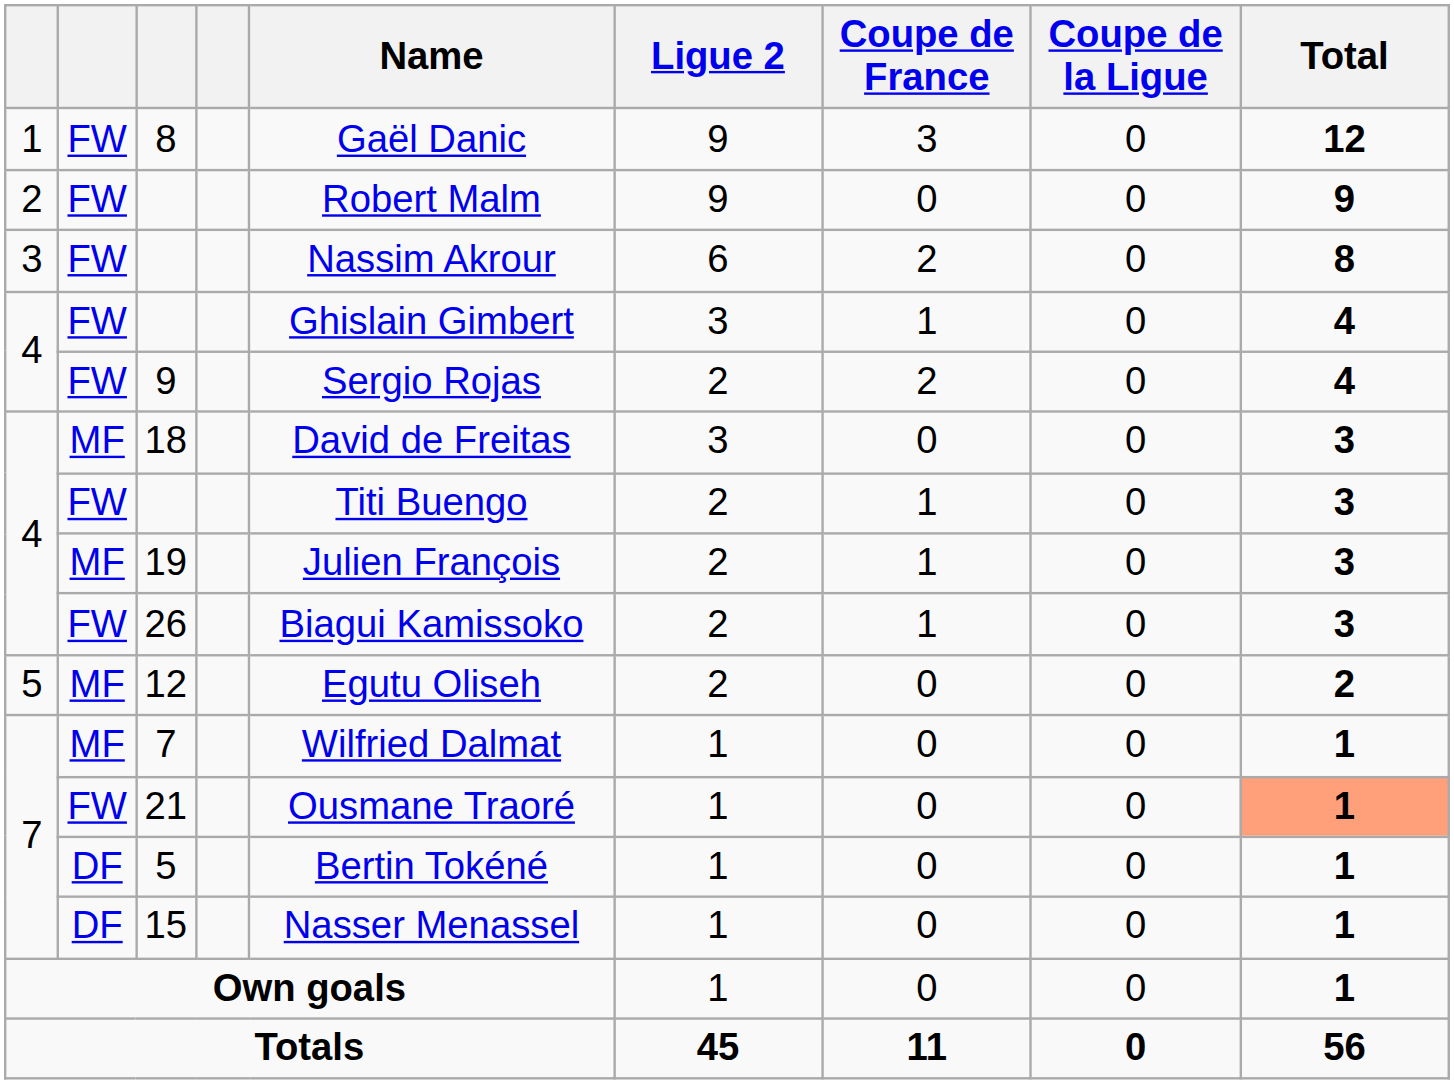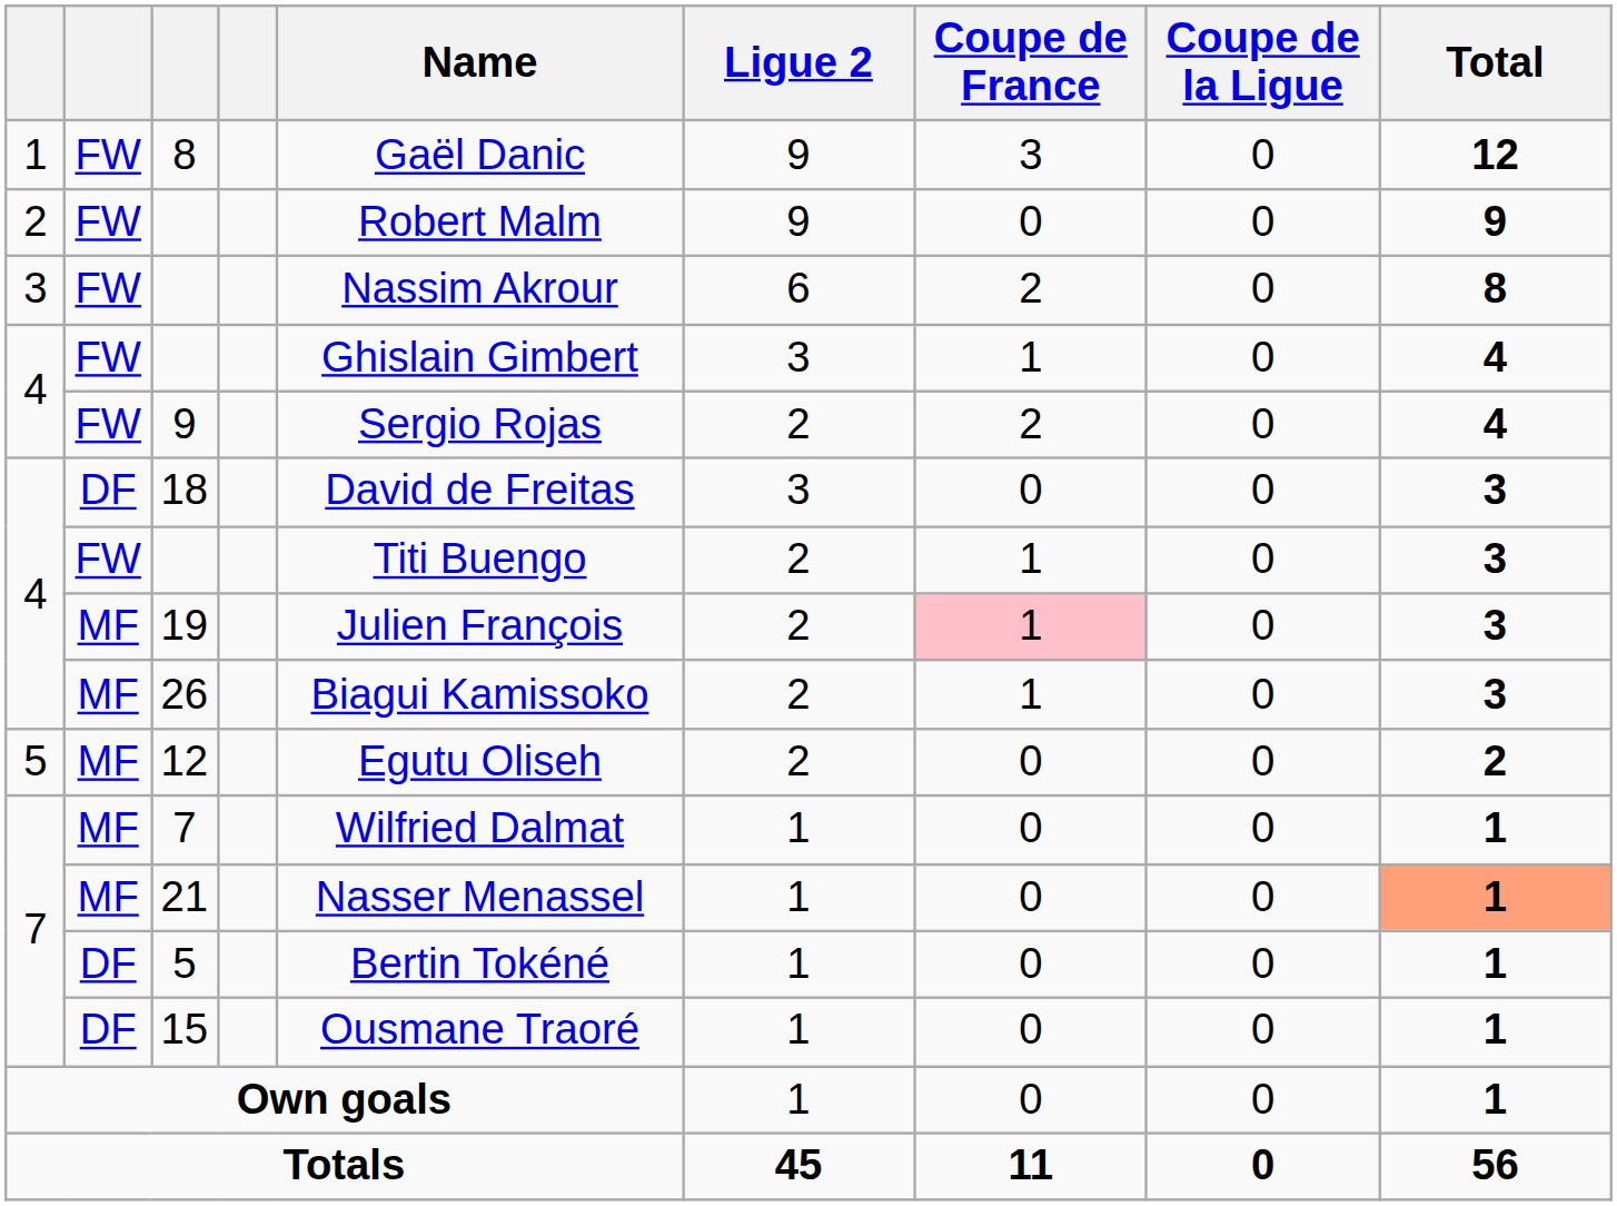 <table class="wikitable" style="text-align:center">
 <tr>
 <th width=15></th>
 <th width=15></th>
 <th width=15></th>
 <th width=15></th>
 <th width=145>Name</th>
 <th width=80><strong><a href='#'>Ligue 2</a></strong></th>
 <th width=80><strong><a href='#'>Coupe de France</a></strong></th>
 <th width=80><strong><a href='#'>Coupe de la Ligue</a></strong></th>
 <th width=80>Total</th>
 </tr>
 <tr>
 <td rowspan=1>1</td>
 <td align=center><a href='#'>FW</a></td>
 <td align=center>8</td>
 <td></td>
 <td><a href='#'>Gaël Danic</a></td>
 <td>9</td>
 <td>3</td>
 <td>0</td>
 <td><strong>12</strong></td>
 </tr>
 <tr>
 <td rowspan=1>2</td>
 <td align=center><a href='#'>FW</a></td>
 <td align=center></td>
 <td></td>
 <td><a href='#'>Robert Malm</a></td>
 <td>9</td>
 <td>0</td>
 <td>0</td>
 <td><strong>9</strong></td>
 </tr>
 <tr>
 <td rowspan=1>3</td>
 <td align=center><a href='#'>FW</a></td>
 <td align=center></td>
 <td></td>
 <td><a href='#'>Nassim Akrour</a></td>
 <td>6</td>
 <td>2</td>
 <td>0</td>
 <td><strong>8</strong></td>
 </tr>
 <tr>
 <td rowspan=2>4</td>
 <td align=center><a href='#'>FW</a></td>
 <td align=center></td>
 <td></td>
 <td><a href='#'>Ghislain Gimbert</a></td>
 <td>3</td>
 <td>1</td>
 <td>0</td>
 <td><strong>4</strong></td>
 </tr>
 <tr>
 <td align=center><a href='#'>FW</a></td>
 <td align=center>9</td>
 <td></td>
 <td><a href='#'>Sergio Rojas</a></td>
 <td>2</td>
 <td>2</td>
 <td>0</td>
 <td><strong>4</strong></td>
 </tr>
 <tr>
 <td rowspan=4>4</td>
-<td align=center><a href='#'>MF</a></td>
+<td align=center><a href='#'>DF</a></td>
 <td align=center>18</td>
 <td></td>
 <td><a href='#'>David de Freitas</a></td>
 <td>3</td>
 <td>0</td>
 <td>0</td>
 <td><strong>3</strong></td>
 </tr>
 <tr>
 <td align=center><a href='#'>FW</a></td>
 <td align=center></td>
 <td></td>
 <td><a href='#'>Titi Buengo</a></td>
 <td>2</td>
 <td>1</td>
 <td>0</td>
 <td><strong>3</strong></td>
 </tr>
 <tr>
 <td align=center><a href='#'>MF</a></td>
 <td align=center>19</td>
 <td></td>
 <td><a href='#'>Julien François</a></td>
 <td>2</td>
-<td>1</td>
+<td style="background: pink;">1</td>
 <td>0</td>
 <td><strong>3</strong></td>
 </tr>
 <tr>
-<td align=center><a href='#'>FW</a></td>
+<td align=center><a href='#'>MF</a></td>
 <td align=center>26</td>
 <td></td>
 <td><a href='#'>Biagui Kamissoko</a></td>
 <td>2</td>
 <td>1</td>
 <td>0</td>
 <td><strong>3</strong></td>
 </tr>
 <tr>
 <td rowspan=1>5</td>
 <td align=center><a href='#'>MF</a></td>
 <td align=center>12</td>
 <td></td>
 <td><a href='#'>Egutu Oliseh</a></td>
 <td>2</td>
 <td>0</td>
 <td>0</td>
 <td><strong>2</strong></td>
 </tr>
 <tr>
 <td rowspan=4>7</td>
 <td align=center><a href='#'>MF</a></td>
 <td align=center>7</td>
 <td></td>
 <td><a href='#'>Wilfried Dalmat</a></td>
 <td>1</td>
 <td>0</td>
 <td>0</td>
 <td><strong>1</strong></td>
 </tr>
 <tr>
-<td align=center><a href='#'>FW</a></td>
+<td align=center><a href='#'>MF</a></td>
 <td align=center>21</td>
 <td></td>
-<td><a href='#'>Ousmane Traoré</a></td>
+<td><a href='#'>Nasser Menassel</a></td>
 <td>1</td>
 <td>0</td>
 <td>0</td>
 <td style="background: lightsalmon;"><strong>1</strong></td>
 </tr>
 <tr>
 <td align=center><a href='#'>DF</a></td>
 <td align=center>5</td>
 <td></td>
 <td><a href='#'>Bertin Tokéné</a></td>
 <td>1</td>
 <td>0</td>
 <td>0</td>
 <td><strong>1</strong></td>
 </tr>
 <tr>
 <td align=center><a href='#'>DF</a></td>
 <td align=center>15</td>
 <td></td>
-<td><a href='#'>Nasser Menassel</a></td>
+<td><a href='#'>Ousmane Traoré</a></td>
 <td>1</td>
 <td>0</td>
 <td>0</td>
 <td><strong>1</strong></td>
 </tr>
 <tr>
 <td colspan=5><strong>Own goals</strong></td>
 <td>1</td>
 <td>0</td>
 <td>0</td>
 <td><strong>1</strong></td>
 </tr>
 <tr>
 <td colspan=5><strong>Totals</strong></td>
 <td><strong>45</strong></td>
 <td><strong>11</strong></td>
 <td><strong>0</strong></td>
 <td><strong>56</strong></td>
 </tr>
 </table>
